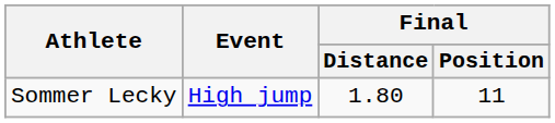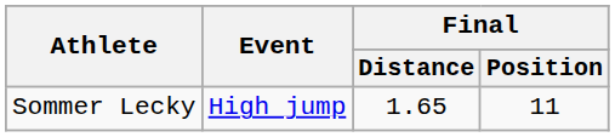 <table class=wikitable style="font-size:90%">
 <tr>
 <th rowspan=2>Athlete</th>
 <th rowspan=2>Event</th>
 <th colspan=2>Final</th>
 </tr>
 <tr style="font-size:95%">
 <th>Distance</th>
 <th>Position</th>
 </tr>
 <tr align=center>
 <td align=left>Sommer Lecky</td>
 <td align=left><a href='#'>High jump</a></td>
-<td>1.80</td>
+<td>1.65</td>
 <td>11</td>
 </tr>
 </table>
